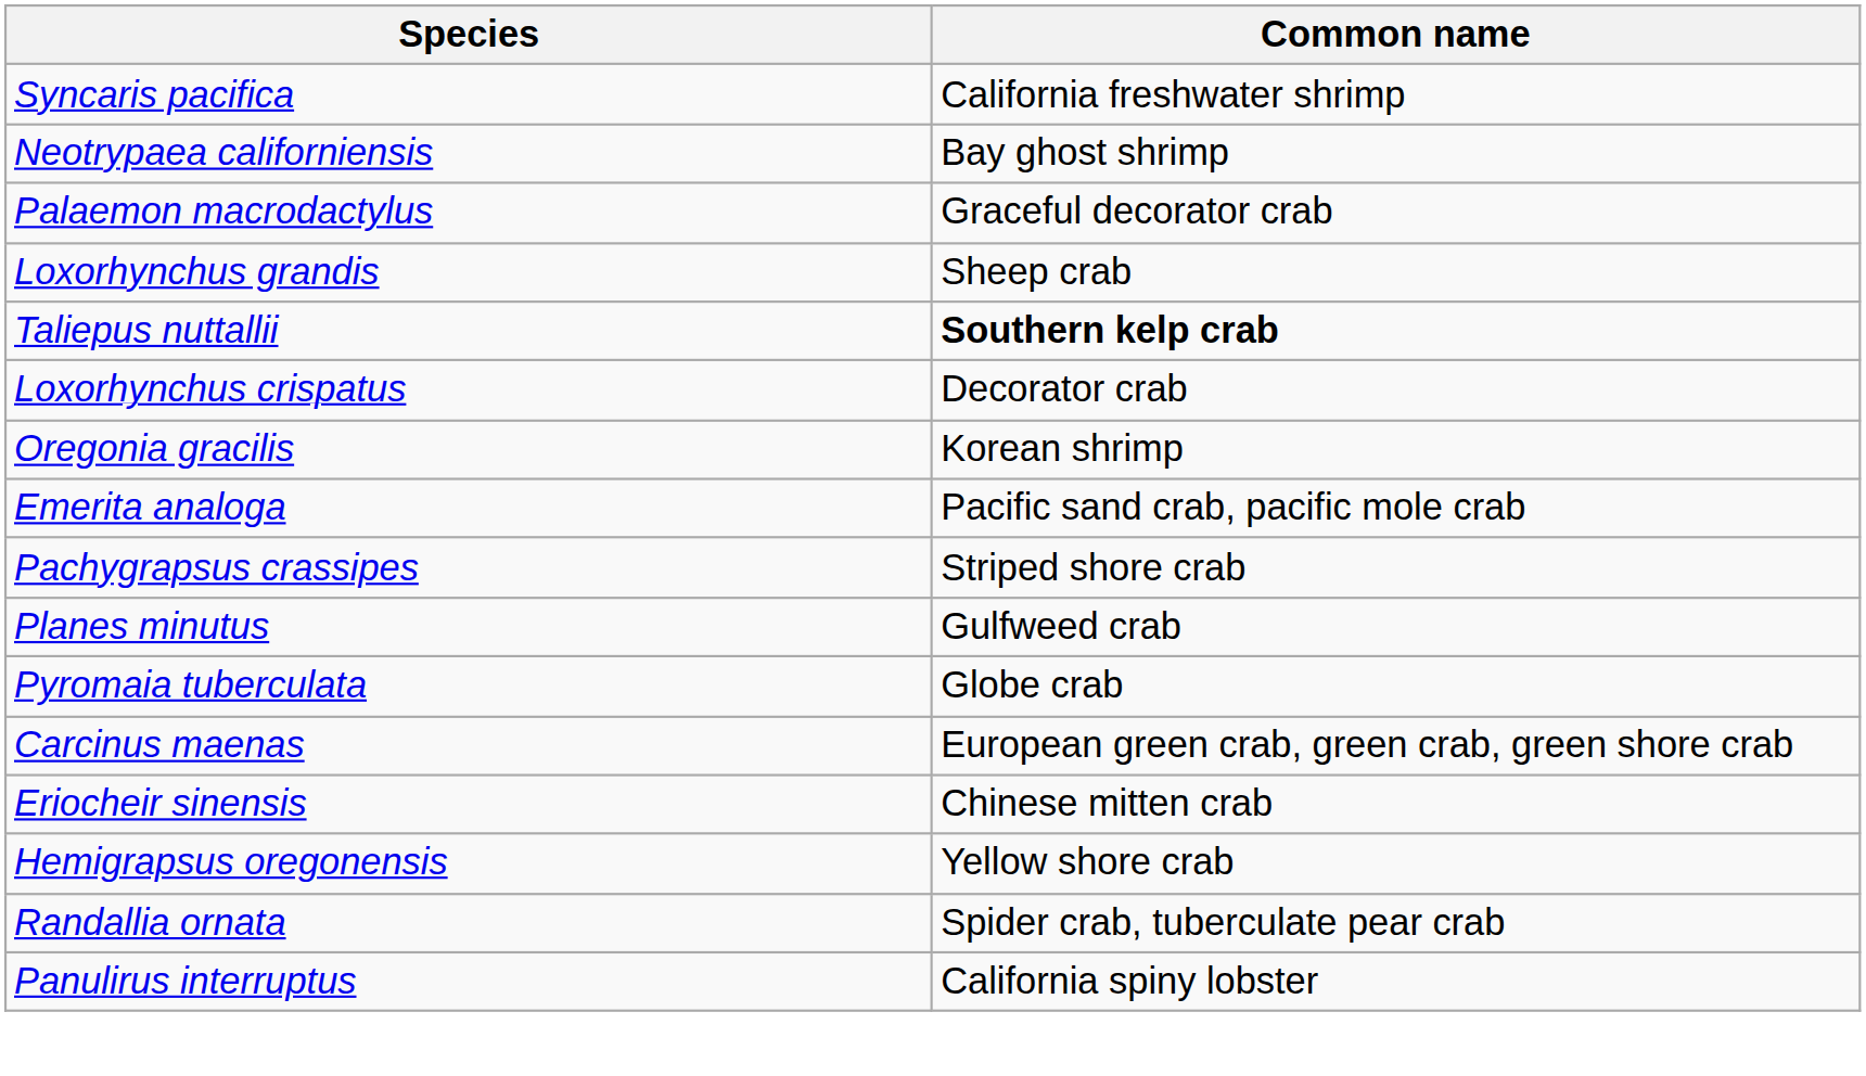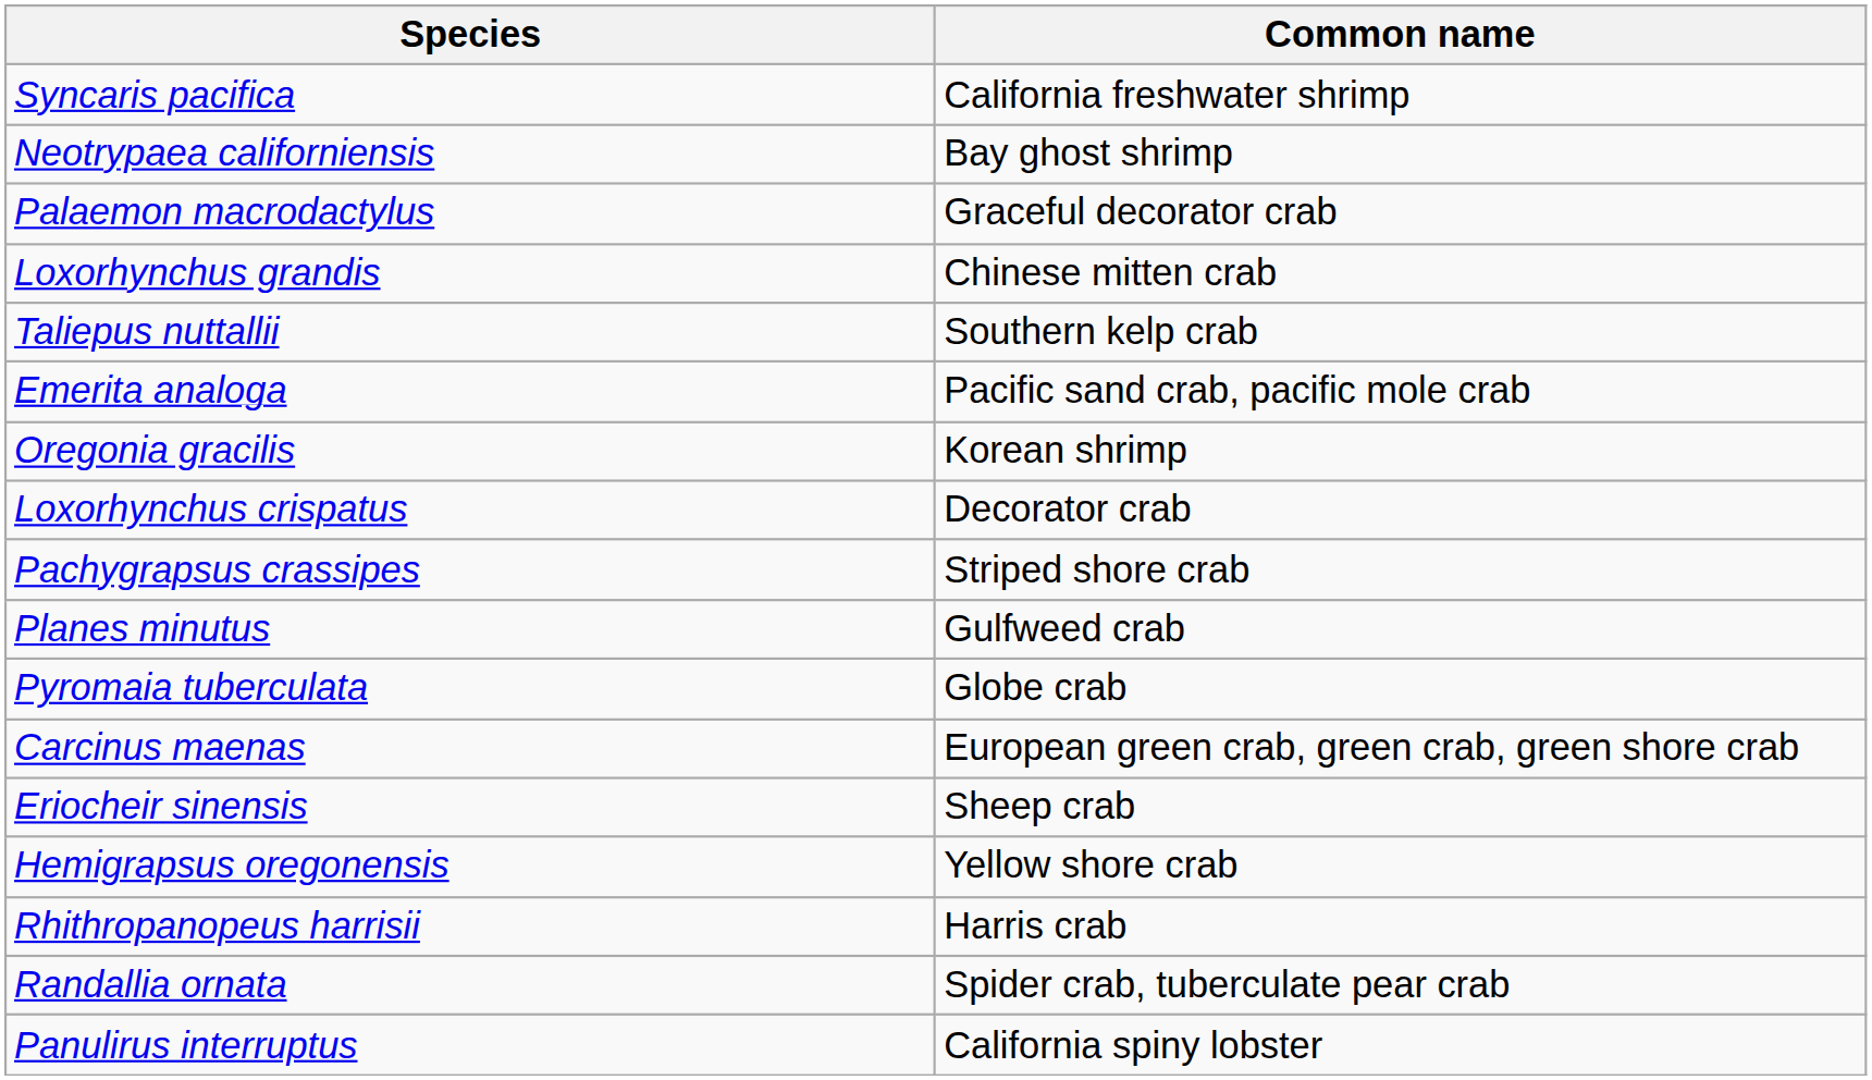 <table width=90% class="wikitable">
 <tr>
 <th width=25%>Species</th>
 <th width=25%>Common name</th>
 </tr>
 <tr>
 <td><em><a href='#'>Syncaris pacifica</a></em></td>
 <td>California freshwater shrimp</td>
 </tr>
 <tr>
 <td><em><a href='#'>Neotrypaea californiensis</a></em></td>
 <td>Bay ghost shrimp</td>
 </tr>
 <tr>
 <td><em><a href='#'>Palaemon macrodactylus</a></em></td>
 <td>Graceful decorator crab</td>
 </tr>
 <tr>
 <td><em><a href='#'>Loxorhynchus grandis</a></em></td>
-<td>Sheep crab</td>
+<td>Chinese mitten crab</td>
 </tr>
 <tr>
 <td><em><a href='#'>Taliepus nuttallii</a></em></td>
-<td><strong>Southern kelp crab</strong></td>
+<td>Southern kelp crab</td>
 </tr>
 <tr>
-<td><em><a href='#'>Loxorhynchus crispatus</a></em></td>
-<td>Decorator crab</td>
+<td><em><a href='#'>Emerita analoga</a></em></td>
+<td>Pacific sand crab, pacific mole crab</td>
 </tr>
 <tr>
 <td><em><a href='#'>Oregonia gracilis</a></em></td>
 <td>Korean shrimp</td>
 </tr>
 <tr>
-<td><em><a href='#'>Emerita analoga</a></em></td>
-<td>Pacific sand crab, pacific mole crab</td>
+<td><em><a href='#'>Loxorhynchus crispatus</a></em></td>
+<td>Decorator crab</td>
 </tr>
 <tr>
 <td><em><a href='#'>Pachygrapsus crassipes</a></em></td>
 <td>Striped shore crab</td>
 </tr>
 <tr>
 <td><em><a href='#'>Planes minutus</a></em></td>
 <td>Gulfweed crab</td>
 </tr>
 <tr>
 <td><em><a href='#'>Pyromaia tuberculata</a></em></td>
 <td>Globe crab</td>
 </tr>
 <tr>
 <td><em><a href='#'>Carcinus maenas</a></em></td>
 <td>European green crab, green crab, green shore crab</td>
 </tr>
 <tr>
 <td><em><a href='#'>Eriocheir sinensis</a></em></td>
-<td>Chinese mitten crab</td>
+<td>Sheep crab</td>
 </tr>
 <tr>
 <td><em><a href='#'>Hemigrapsus oregonensis</a></em></td>
 <td>Yellow shore crab</td>
+</tr>
+<tr>
+<td><em><a href='#'>Rhithropanopeus harrisii</a></em></td>
+<td>Harris crab</td>
 </tr>
 <tr>
 <td><em><a href='#'>Randallia ornata</a></em></td>
 <td>Spider crab, tuberculate pear crab</td>
 </tr>
 <tr>
 <td><em><a href='#'>Panulirus interruptus</a></em></td>
 <td>California spiny lobster</td>
 </tr>
 </table>
